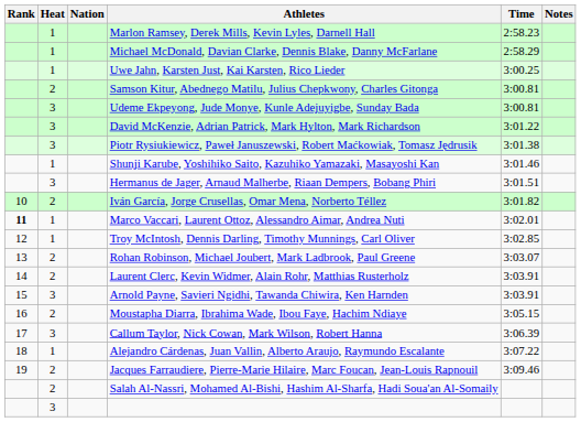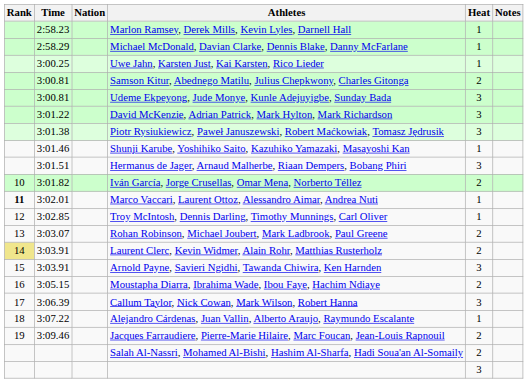 <table class="wikitable sortable" style="text-align:center">
 <tr>
 <th>Rank</th>
-<th>Heat</th>
+<th>Time</th>
 <th>Nation</th>
 <th>Athletes</th>
-<th>Time</th>
+<th>Heat</th>
 <th>Notes</th>
 </tr>
 <tr bgcolor=ccffcc>
 <td></td>
-<td>1</td>
+<td>2:58.23</td>
 <td align=left></td>
 <td align=left><a href='#'>Marlon Ramsey</a>, <a href='#'>Derek Mills</a>, <a href='#'>Kevin Lyles</a>, <a href='#'>Darnell Hall</a></td>
-<td>2:58.23</td>
+<td>1</td>
 <td></td>
 </tr>
 <tr bgcolor=ccffcc>
 <td></td>
-<td>1</td>
+<td>2:58.29</td>
 <td align=left></td>
 <td align=left><a href='#'>Michael McDonald</a>, <a href='#'>Davian Clarke</a>, <a href='#'>Dennis Blake</a>, <a href='#'>Danny McFarlane</a></td>
-<td>2:58.29</td>
+<td>1</td>
 <td></td>
 </tr>
 <tr bgcolor=ddffdd>
 <td></td>
-<td>1</td>
+<td>3:00.25</td>
 <td align=left></td>
 <td align=left><a href='#'>Uwe Jahn</a>, <a href='#'>Karsten Just</a>, <a href='#'>Kai Karsten</a>, <a href='#'>Rico Lieder</a></td>
-<td>3:00.25</td>
+<td>1</td>
 <td></td>
 </tr>
 <tr bgcolor=ccffcc>
 <td></td>
-<td>2</td>
+<td>3:00.81</td>
 <td align=left></td>
 <td align=left><a href='#'>Samson Kitur</a>, <a href='#'>Abednego Matilu</a>, <a href='#'>Julius Chepkwony</a>, <a href='#'>Charles Gitonga</a></td>
-<td>3:00.81</td>
+<td>2</td>
 <td></td>
 </tr>
 <tr bgcolor=ccffcc>
 <td></td>
-<td>3</td>
+<td>3:00.81</td>
 <td align=left></td>
 <td align=left><a href='#'>Udeme Ekpeyong</a>, <a href='#'>Jude Monye</a>, <a href='#'>Kunle Adejuyigbe</a>, <a href='#'>Sunday Bada</a></td>
-<td>3:00.81</td>
+<td>3</td>
 <td></td>
 </tr>
 <tr bgcolor=ccffcc>
 <td></td>
-<td>3</td>
+<td>3:01.22</td>
 <td align=left></td>
 <td align=left><a href='#'>David McKenzie</a>, <a href='#'>Adrian Patrick</a>, <a href='#'>Mark Hylton</a>, <a href='#'>Mark Richardson</a></td>
-<td>3:01.22</td>
+<td>3</td>
 <td></td>
 </tr>
 <tr bgcolor=ddffdd>
 <td></td>
-<td>3</td>
+<td>3:01.38</td>
 <td align=left></td>
 <td align=left><a href='#'>Piotr Rysiukiewicz</a>, <a href='#'>Paweł Januszewski</a>, <a href='#'>Robert Maćkowiak</a>, <a href='#'>Tomasz Jędrusik</a></td>
-<td>3:01.38</td>
+<td>3</td>
 <td></td>
 </tr>
 <tr>
 <td></td>
-<td>1</td>
+<td>3:01.46</td>
 <td align=left></td>
 <td align=left><a href='#'>Shunji Karube</a>, <a href='#'>Yoshihiko Saito</a>, <a href='#'>Kazuhiko Yamazaki</a>, <a href='#'>Masayoshi Kan</a></td>
-<td>3:01.46</td>
+<td>1</td>
 <td></td>
 </tr>
 <tr>
 <td></td>
-<td>3</td>
+<td>3:01.51</td>
 <td align=left></td>
 <td align=left><a href='#'>Hermanus de Jager</a>, <a href='#'>Arnaud Malherbe</a>, <a href='#'>Riaan Dempers</a>, <a href='#'>Bobang Phiri</a></td>
-<td>3:01.51</td>
+<td>3</td>
 <td></td>
 </tr>
 <tr bgcolor=ccffcc>
 <td>10</td>
-<td>2</td>
+<td>3:01.82</td>
 <td align=left></td>
 <td align=left><a href='#'>Iván García</a>, <a href='#'>Jorge Crusellas</a>, <a href='#'>Omar Mena</a>, <a href='#'>Norberto Téllez</a></td>
-<td>3:01.82</td>
+<td>2</td>
 <td></td>
 </tr>
 <tr>
 <td><strong>11</strong></td>
-<td>1</td>
+<td>3:02.01</td>
 <td align=left></td>
 <td align=left><a href='#'>Marco Vaccari</a>, <a href='#'>Laurent Ottoz</a>, <a href='#'>Alessandro Aimar</a>, <a href='#'>Andrea Nuti</a></td>
-<td>3:02.01</td>
+<td>1</td>
 <td></td>
 </tr>
 <tr>
 <td>12</td>
-<td>1</td>
+<td>3:02.85</td>
 <td align=left></td>
 <td align=left><a href='#'>Troy McIntosh</a>, <a href='#'>Dennis Darling</a>, <a href='#'>Timothy Munnings</a>, <a href='#'>Carl Oliver</a></td>
-<td>3:02.85</td>
+<td>1</td>
 <td></td>
 </tr>
 <tr>
 <td>13</td>
-<td>2</td>
+<td>3:03.07</td>
 <td align=left></td>
 <td align=left><a href='#'>Rohan Robinson</a>, <a href='#'>Michael Joubert</a>, <a href='#'>Mark Ladbrook</a>, <a href='#'>Paul Greene</a></td>
-<td>3:03.07</td>
+<td>2</td>
 <td></td>
 </tr>
 <tr>
-<td>14</td>
-<td>2</td>
+<td style="background: khaki;">14</td>
+<td>3:03.91</td>
 <td align=left></td>
 <td align=left><a href='#'>Laurent Clerc</a>, <a href='#'>Kevin Widmer</a>, <a href='#'>Alain Rohr</a>, <a href='#'>Matthias Rusterholz</a></td>
-<td>3:03.91</td>
+<td>2</td>
 <td></td>
 </tr>
 <tr>
 <td>15</td>
-<td>3</td>
+<td>3:03.91</td>
 <td align=left></td>
 <td align=left><a href='#'>Arnold Payne</a>, <a href='#'>Savieri Ngidhi</a>, <a href='#'>Tawanda Chiwira</a>, <a href='#'>Ken Harnden</a></td>
-<td>3:03.91</td>
+<td>3</td>
 <td></td>
 </tr>
 <tr>
 <td>16</td>
-<td>2</td>
+<td>3:05.15</td>
 <td align=left></td>
 <td align=left><a href='#'>Moustapha Diarra</a>, <a href='#'>Ibrahima Wade</a>, <a href='#'>Ibou Faye</a>, <a href='#'>Hachim Ndiaye</a></td>
-<td>3:05.15</td>
+<td>2</td>
 <td></td>
 </tr>
 <tr>
 <td>17</td>
-<td>3</td>
+<td>3:06.39</td>
 <td align=left></td>
 <td align=left><a href='#'>Callum Taylor</a>, <a href='#'>Nick Cowan</a>, <a href='#'>Mark Wilson</a>, <a href='#'>Robert Hanna</a></td>
-<td>3:06.39</td>
+<td>3</td>
 <td></td>
 </tr>
 <tr>
 <td>18</td>
-<td>1</td>
+<td>3:07.22</td>
 <td align=left></td>
 <td align=left><a href='#'>Alejandro Cárdenas</a>, <a href='#'>Juan Vallin</a>, <a href='#'>Alberto Araujo</a>, <a href='#'>Raymundo Escalante</a></td>
-<td>3:07.22</td>
+<td>1</td>
 <td></td>
 </tr>
 <tr>
 <td>19</td>
-<td>2</td>
+<td>3:09.46</td>
 <td align=left></td>
 <td align=left><a href='#'>Jacques Farraudiere</a>, <a href='#'>Pierre-Marie Hilaire</a>, <a href='#'>Marc Foucan</a>, <a href='#'>Jean-Louis Rapnouil</a></td>
-<td>3:09.46</td>
+<td>2</td>
 <td></td>
 </tr>
 <tr>
 <td></td>
-<td>2</td>
+<td></td>
 <td align=left></td>
 <td align=left><a href='#'>Salah Al-Nassri</a>, <a href='#'>Mohamed Al-Bishi</a>, <a href='#'>Hashim Al-Sharfa</a>, <a href='#'>Hadi Soua'an Al-Somaily</a></td>
-<td></td>
+<td>2</td>
 <td></td>
 </tr>
 <tr>
 <td></td>
-<td>3</td>
+<td></td>
 <td align=left></td>
 <td align=left></td>
-<td></td>
+<td>3</td>
 <td></td>
 </tr>
 </table>
